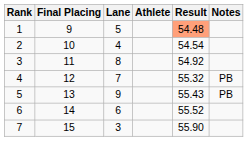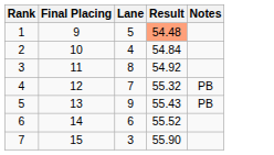 <table class="wikitable sortable" style="text-align:center">
 <tr>
 <th>Rank</th>
 <th>Final Placing</th>
 <th>Lane</th>
-<th>Athlete</th>
 <th>Result</th>
 <th>Notes</th>
 </tr>
 <tr>
 <td>1</td>
 <td>9</td>
 <td>5</td>
-<td align=left></td>
 <td style="background: lightsalmon;">54.48</td>
 <td></td>
 </tr>
 <tr>
 <td>2</td>
 <td>10</td>
 <td>4</td>
-<td align=left></td>
-<td>54.54</td>
+<td>54.84</td>
 <td></td>
 </tr>
 <tr>
 <td>3</td>
 <td>11</td>
 <td>8</td>
-<td align=left></td>
 <td>54.92</td>
 <td></td>
 </tr>
 <tr>
 <td>4</td>
 <td>12</td>
 <td>7</td>
-<td align=left></td>
 <td>55.32</td>
 <td>PB</td>
 </tr>
 <tr>
 <td>5</td>
 <td>13</td>
 <td>9</td>
-<td align=left></td>
 <td>55.43</td>
 <td>PB</td>
 </tr>
 <tr>
 <td>6</td>
 <td>14</td>
 <td>6</td>
-<td align=left></td>
 <td>55.52</td>
 <td></td>
 </tr>
 <tr>
 <td>7</td>
 <td>15</td>
 <td>3</td>
-<td align=left></td>
 <td>55.90</td>
 <td></td>
 </tr>
 </table>
